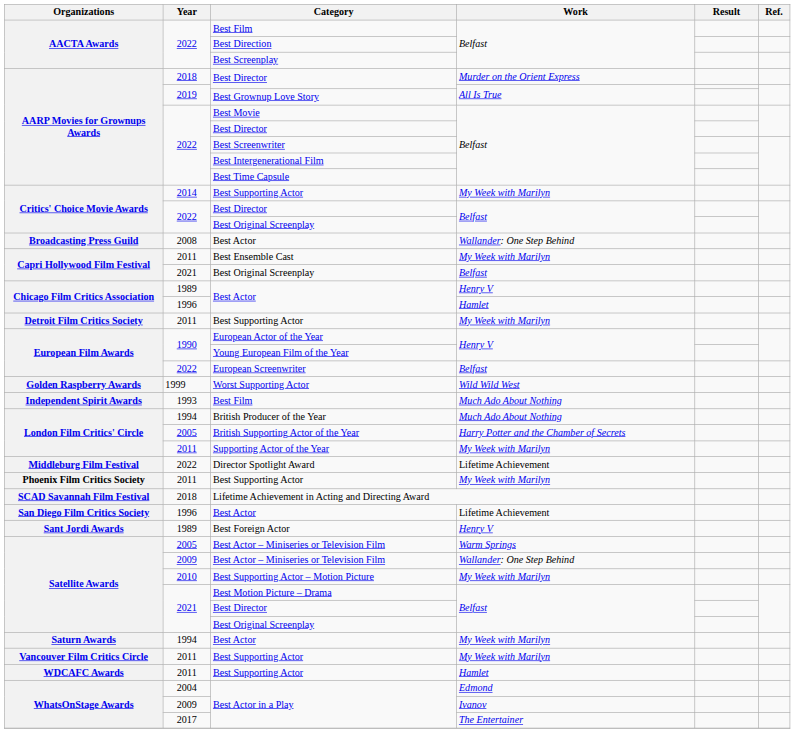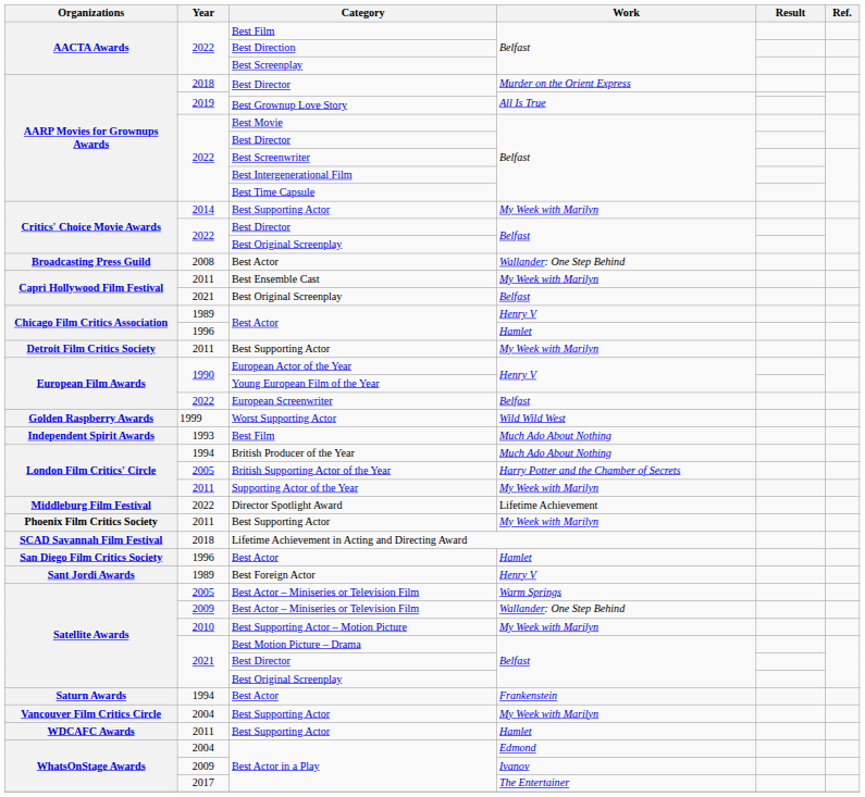 <table class="wikitable sortable plainrowheaders">
 <tr>
 <th scope="col" style="width:20%;">Organizations</th>
 <th scope="col" style="width:6%;">Year</th>
 <th scope="col" style="width:31%;">Category</th>
 <th scope="col" style="width:30%;">Work</th>
 <th scope="col" style="width:8%;">Result</th>
 <th scope="col" style="width:4%;" class="unsortable">Ref.</th>
 </tr>
 <tr>
 <th rowspan="3" scope="row"><a href='#'>AACTA Awards</a></th>
 <td style="text-align:center;", rowspan="3"><a href='#'>2022</a></td>
 <td><a href='#'>Best Film</a></td>
 <td rowspan="3"><em>Belfast</em></td>
 <td></td>
 <td></td>
 </tr>
 <tr>
 <td><a href='#'>Best Direction</a></td>
 <td></td>
 <td></td>
 </tr>
 <tr>
 <td><a href='#'>Best Screenplay</a></td>
 <td></td>
 <td></td>
 </tr>
 <tr>
 <th rowspan="8" scope="row"><a href='#'>AARP Movies for Grownups Awards</a></th>
 <td style="text-align:center;"><a href='#'>2018</a></td>
 <td rowspan="2"><a href='#'>Best Director</a></td>
 <td><em><a href='#'>Murder on the Orient Express</a></em></td>
 <td></td>
 <td></td>
 </tr>
 <tr>
 <td style="text-align:center;", rowspan="2"><a href='#'>2019</a></td>
 <td rowspan="2"><em><a href='#'>All Is True</a></em></td>
 <td></td>
 <td rowspan=2></td>
 </tr>
 <tr>
 <td><a href='#'>Best Grownup Love Story</a></td>
 <td></td>
 </tr>
 <tr>
 <td style="text-align:center;", rowspan="5"><a href='#'>2022</a></td>
 <td><a href='#'>Best Movie</a></td>
 <td rowspan="5"><em>Belfast</em></td>
 <td></td>
 <td rowspan=2></td>
 </tr>
 <tr>
 <td><a href='#'>Best Director</a></td>
 <td></td>
 </tr>
 <tr>
 <td><a href='#'>Best Screenwriter</a></td>
 <td></td>
 </tr>
 <tr>
 <td><a href='#'>Best Intergenerational Film</a></td>
 <td></td>
 </tr>
 <tr>
 <td><a href='#'>Best Time Capsule</a></td>
 <td></td>
 </tr>
 <tr>
 <th rowspan="3" scope="row"><a href='#'>Critics' Choice Movie Awards</a></th>
 <td style="text-align:center;"><a href='#'>2014</a></td>
 <td><a href='#'>Best Supporting Actor</a></td>
 <td><em><a href='#'>My Week with Marilyn</a></em></td>
 <td></td>
 <td></td>
 </tr>
 <tr>
 <td style="text-align:center;", rowspan="2"><a href='#'>2022</a></td>
 <td><a href='#'>Best Director</a></td>
 <td rowspan="2"><em><a href='#'>Belfast</a></em></td>
 <td></td>
 <td rowspan=2></td>
 </tr>
 <tr>
 <td><a href='#'>Best Original Screenplay</a></td>
 <td></td>
 </tr>
 <tr>
 <th rowspan="1" scope="row"><a href='#'>Broadcasting Press Guild</a></th>
 <td style="text-align:center;">2008</td>
 <td>Best Actor</td>
 <td><em><a href='#'>Wallander</a>: One Step Behind</em></td>
 <td></td>
 <td></td>
 </tr>
 <tr>
 <th rowspan="2" scope="row"><a href='#'>Capri Hollywood Film Festival</a></th>
 <td style="text-align:center;">2011</td>
 <td>Best Ensemble Cast</td>
 <td><em><a href='#'>My Week with Marilyn</a></em></td>
 <td></td>
 <td></td>
 </tr>
 <tr>
 <td style="text-align:center;">2021</td>
 <td>Best Original Screenplay</td>
 <td><a href='#'><em>Belfast</em></a></td>
 <td></td>
 <td></td>
 </tr>
 <tr>
 <th rowspan="2" scope="row"><a href='#'>Chicago Film Critics Association</a></th>
 <td style="text-align:center;">1989</td>
 <td rowspan="2"><a href='#'>Best Actor</a></td>
 <td><em><a href='#'>Henry V</a></em></td>
 <td></td>
 <td></td>
 </tr>
 <tr>
 <td style="text-align:center;">1996</td>
 <td><em><a href='#'>Hamlet</a></em></td>
 <td></td>
 <td></td>
 </tr>
 <tr>
 <th rowspan="1" scope="row"><a href='#'>Detroit Film Critics Society</a></th>
 <td style="text-align:center;">2011</td>
 <td>Best Supporting Actor</td>
 <td><em><a href='#'>My Week with Marilyn</a></em></td>
 <td></td>
 <td></td>
 </tr>
 <tr>
 <th rowspan="3" scope="row"><a href='#'>European Film Awards</a></th>
 <td style="text-align:center;", rowspan="2"><a href='#'>1990</a></td>
 <td><a href='#'>European Actor of the Year</a></td>
 <td rowspan="2"><em><a href='#'>Henry V</a></em></td>
 <td></td>
 <td rowspan="2"></td>
 </tr>
 <tr>
 <td><a href='#'>Young European Film of the Year</a></td>
 <td></td>
 </tr>
 <tr>
 <td style="text-align:center;"><a href='#'>2022</a></td>
 <td><a href='#'>European Screenwriter</a></td>
 <td><em><a href='#'>Belfast</a></em></td>
 <td></td>
 <td></td>
 </tr>
 <tr>
 <th rowspan="1" scope="row"><a href='#'>Golden Raspberry Awards</a></th>
 <td>1999</td>
 <td><a href='#'>Worst Supporting Actor</a></td>
 <td><em><a href='#'>Wild Wild West</a></em></td>
 <td></td>
 <td></td>
 </tr>
 <tr>
 <th rowspan="1" scope="row"><a href='#'>Independent Spirit Awards</a></th>
 <td style="text-align:center;">1993</td>
 <td><a href='#'>Best Film</a></td>
 <td><em><a href='#'>Much Ado About Nothing</a></em></td>
 <td></td>
 <td></td>
 </tr>
 <tr>
 <th rowspan="3" scope="row"><a href='#'>London Film Critics' Circle</a></th>
 <td style="text-align:center;">1994</td>
 <td>British Producer of the Year</td>
 <td><em><a href='#'>Much Ado About Nothing</a></em></td>
 <td></td>
 <td></td>
 </tr>
 <tr>
 <td style="text-align:center;"><a href='#'>2005</a></td>
 <td><a href='#'>British Supporting Actor of the Year</a></td>
 <td><em><a href='#'>Harry Potter and the Chamber of Secrets</a></em></td>
 <td></td>
 <td></td>
 </tr>
 <tr>
 <td style="text-align:center;"><a href='#'>2011</a></td>
 <td><a href='#'>Supporting Actor of the Year</a></td>
 <td><em><a href='#'>My Week with Marilyn</a></em></td>
 <td></td>
 <td></td>
 </tr>
 <tr>
 <th rowspan="1" scope="row"><a href='#'>Middleburg Film Festival</a></th>
 <td style="text-align:center;">2022</td>
 <td>Director Spotlight Award</td>
 <td>Lifetime Achievement</td>
 <td></td>
 <td></td>
 </tr>
 <tr>
 <th rowspan="1" scope="row">Phoenix Film Critics Society</th>
 <td style="text-align:center;">2011</td>
 <td>Best Supporting Actor</td>
 <td><em><a href='#'>My Week with Marilyn</a></em></td>
 <td></td>
 <td></td>
 </tr>
 <tr>
 <th rowspan="1" scope="row"><a href='#'>SCAD Savannah Film Festival</a></th>
 <td style="text-align:center;">2018</td>
 <td colspan=2>Lifetime Achievement in Acting and Directing Award</td>
 <td></td>
 <td></td>
 </tr>
 <tr>
 <th rowspan="1" scope="row"><a href='#'>San Diego Film Critics Society</a></th>
 <td style="text-align:center;">1996</td>
 <td><a href='#'>Best Actor</a></td>
-<td>Lifetime Achievement</td>
+<td><em><a href='#'>Hamlet</a></em></td>
 <td></td>
 <td></td>
 </tr>
 <tr>
 <th rowspan="1" scope="row"><a href='#'>Sant Jordi Awards</a></th>
 <td style="text-align:center;">1989</td>
 <td>Best Foreign Actor</td>
 <td><em><a href='#'>Henry V</a></em></td>
 <td></td>
 <td></td>
 </tr>
 <tr>
 <th rowspan="6" scope="row"><a href='#'>Satellite Awards</a></th>
 <td style="text-align:center;"><a href='#'>2005</a></td>
 <td><a href='#'>Best Actor – Miniseries or Television Film</a></td>
 <td><em><a href='#'>Warm Springs</a></em></td>
 <td></td>
 <td></td>
 </tr>
 <tr>
 <td style="text-align:center;"><a href='#'>2009</a></td>
 <td><a href='#'>Best Actor – Miniseries or Television Film</a></td>
 <td><em><a href='#'>Wallander</a>: One Step Behind</em></td>
 <td></td>
 <td></td>
 </tr>
 <tr>
 <td style="text-align:center;"><a href='#'>2010</a></td>
 <td><a href='#'>Best Supporting Actor – Motion Picture</a></td>
 <td><em><a href='#'>My Week with Marilyn</a></em></td>
 <td></td>
 <td></td>
 </tr>
 <tr>
 <td style="text-align:center;", rowspan="3"><a href='#'>2021</a></td>
 <td><a href='#'>Best Motion Picture – Drama</a></td>
 <td rowspan="3"><em><a href='#'>Belfast</a></em></td>
 <td></td>
 <td rowspan=3></td>
 </tr>
 <tr>
 <td><a href='#'>Best Director</a></td>
 <td></td>
 </tr>
 <tr>
 <td><a href='#'>Best Original Screenplay</a></td>
 <td></td>
 </tr>
 <tr>
 <th rowspan="1" scope="row"><a href='#'>Saturn Awards</a></th>
 <td style="text-align:center;">1994</td>
 <td><a href='#'>Best Actor</a></td>
-<td><em><a href='#'>My Week with Marilyn</a></em></td>
+<td><em><a href='#'>Frankenstein</a></em></td>
 <td></td>
 <td></td>
 </tr>
 <tr>
 <th rowspan="1" scope="row"><a href='#'>Vancouver Film Critics Circle</a></th>
-<td style="text-align:center;">2011</td>
+<td style="text-align:center;">2004</td>
 <td><a href='#'>Best Supporting Actor</a></td>
 <td><em><a href='#'>My Week with Marilyn</a></em></td>
 <td></td>
 <td></td>
 </tr>
 <tr>
 <th rowspan="1" scope="row"><a href='#'>WDCAFC Awards</a></th>
 <td style="text-align:center;">2011</td>
 <td><a href='#'>Best Supporting Actor</a></td>
 <td><em><a href='#'>Hamlet</a></em></td>
 <td></td>
 <td></td>
 </tr>
 <tr>
 <th rowspan="3" scope="row"><a href='#'>WhatsOnStage Awards</a></th>
 <td style="text-align:center;">2004</td>
 <td rowspan=3><a href='#'>Best Actor in a Play</a></td>
 <td><em><a href='#'>Edmond</a></em></td>
 <td></td>
 <td></td>
 </tr>
 <tr>
 <td style="text-align:center;">2009</td>
 <td><em><a href='#'>Ivanov</a></em></td>
 <td></td>
 <td></td>
 </tr>
 <tr>
 <td style="text-align:center;">2017</td>
 <td><em><a href='#'>The Entertainer</a></em></td>
 <td></td>
 <td></td>
 </tr>
 <tr>
 </tr>
 </table>
